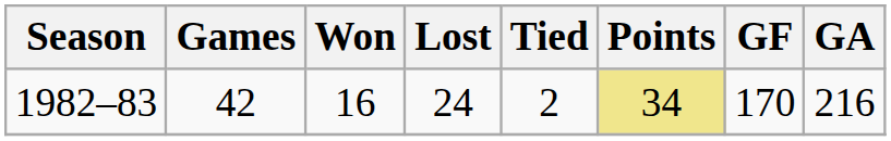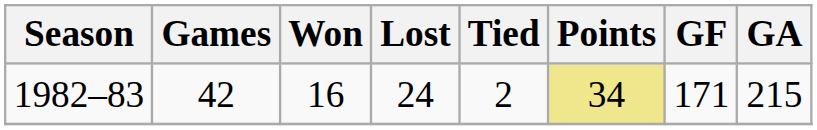 <table class="wikitable" style="text-align:center">
 <tr>
 <th>Season</th>
 <th>Games</th>
 <th>Won</th>
 <th>Lost</th>
 <th>Tied</th>
 <th>Points</th>
 <th>GF</th>
 <th>GA</th>
 </tr>
 <tr>
 <td>1982–83</td>
 <td>42</td>
 <td>16</td>
 <td>24</td>
 <td>2</td>
 <td style="background: khaki;">34</td>
-<td>170</td>
-<td>216</td>
+<td>171</td>
+<td>215</td>
 </tr>
 <tr>
 </tr>
 </table>
